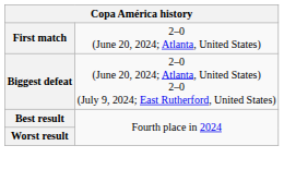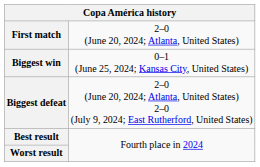 <table class="wikitable collapsible collapsed" style="text-align: center;font-size:90%;">
 <tr>
 <th colspan="2">Copa América history</th>
 </tr>
 <tr>
 <th>First match</th>
 <td> 2–0 <br> (June 20, 2024; <a href='#'>Atlanta</a>, United States)</td>
+</tr>
+<tr>
+<th>Biggest win</th>
+<td> 0–1 <br> (June 25, 2024; <a href='#'>Kansas City</a>, United States)</td>
 </tr>
 <tr>
 <th>Biggest defeat</th>
 <td> 2–0 <br> (June 20, 2024; <a href='#'>Atlanta</a>, United States)<br> 2–0 <br> (July 9, 2024; <a href='#'>East Rutherford</a>, United States)</td>
 </tr>
 <tr>
 <th>Best result</th>
 <td rowspan="2">Fourth place in <a href='#'>2024</a></td>
 </tr>
 <tr>
 <th>Worst result</th>
 </tr>
 </table>
